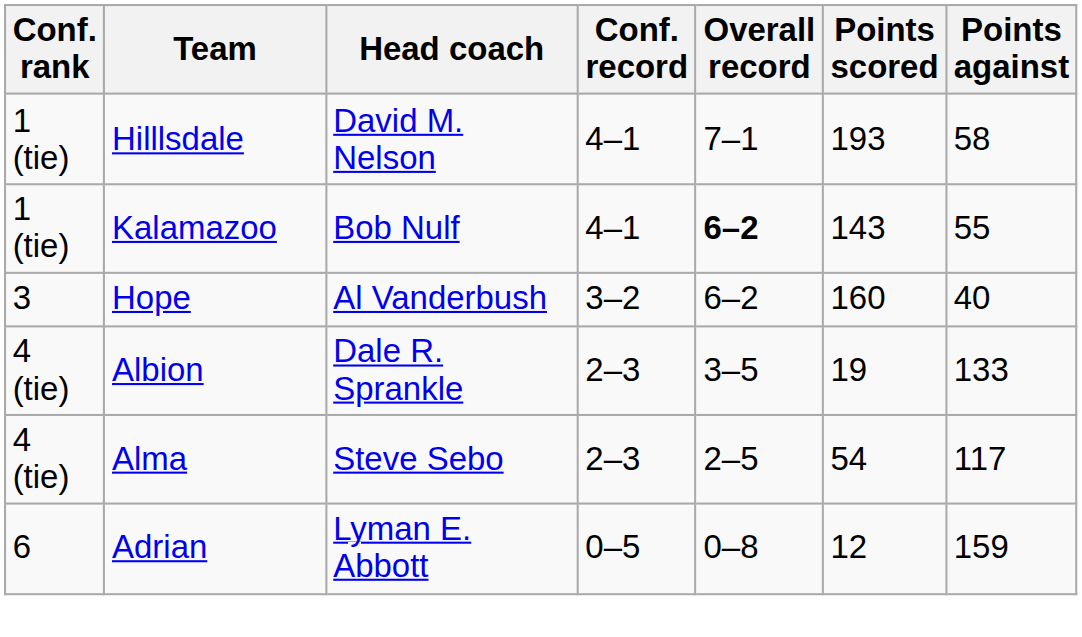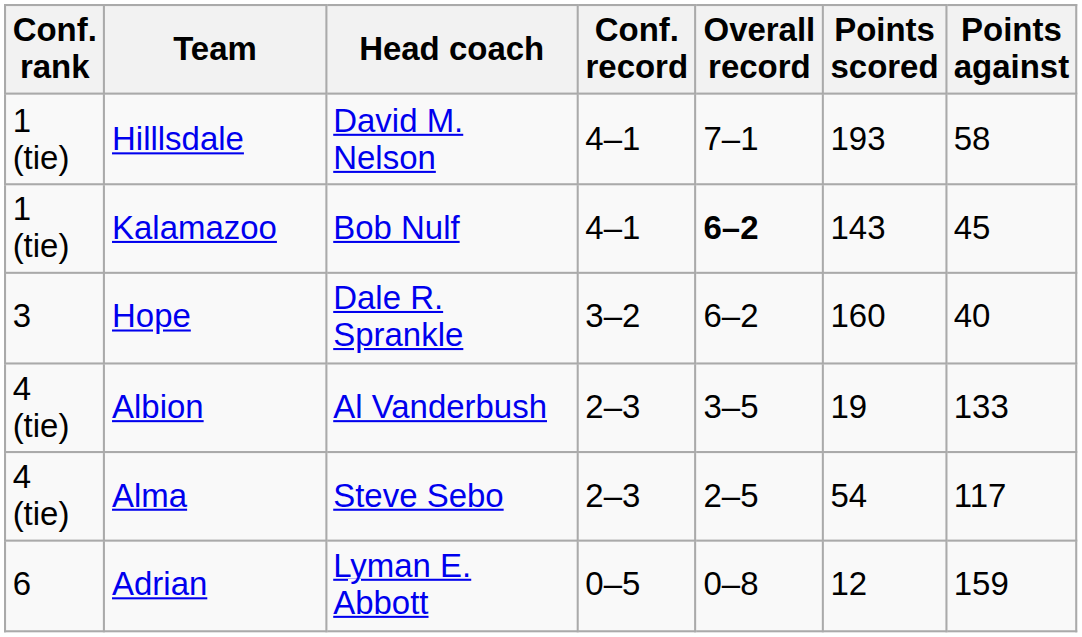 <table class="sortable wikitable".>
 <tr>
 <th width="25">Conf. rank</th>
 <th width="100">Team</th>
 <th width="115">Head coach</th>
 <th width="50">Conf. record</th>
 <th width="50">Overall record</th>
 <th width="50">Points scored</th>
 <th width="50">Points against</th>
 </tr>
 <tr align="left" bgcolor="">
 <td>1 (tie)</td>
 <td><a href='#'>Hilllsdale</a></td>
 <td><a href='#'>David M. Nelson</a></td>
 <td>4–1</td>
 <td>7–1</td>
 <td>193</td>
 <td>58</td>
 </tr>
 <tr align="left" bgcolor="">
 <td>1 (tie)</td>
 <td><a href='#'>Kalamazoo</a></td>
 <td><a href='#'>Bob Nulf</a></td>
 <td>4–1</td>
 <td><strong>6–2</strong></td>
 <td>143</td>
-<td>55</td>
+<td>45</td>
 </tr>
 <tr align="left" bgcolor="">
 <td>3</td>
 <td><a href='#'>Hope</a></td>
-<td><a href='#'>Al Vanderbush</a></td>
+<td><a href='#'>Dale R. Sprankle</a></td>
 <td>3–2</td>
 <td>6–2</td>
 <td>160</td>
 <td>40</td>
 </tr>
 <tr align="left" bgcolor="">
 <td>4 (tie)</td>
 <td><a href='#'>Albion</a></td>
-<td><a href='#'>Dale R. Sprankle</a></td>
+<td><a href='#'>Al Vanderbush</a></td>
 <td>2–3</td>
 <td>3–5</td>
 <td>19</td>
 <td>133</td>
 </tr>
 <tr align="left" bgcolor="">
 <td>4 (tie)</td>
 <td><a href='#'>Alma</a></td>
 <td><a href='#'>Steve Sebo</a></td>
 <td>2–3</td>
 <td>2–5</td>
 <td>54</td>
 <td>117</td>
 </tr>
 <tr align="left" bgcolor="">
 <td>6</td>
 <td><a href='#'>Adrian</a></td>
 <td><a href='#'>Lyman E. Abbott</a></td>
 <td>0–5</td>
 <td>0–8</td>
 <td>12</td>
 <td>159</td>
 </tr>
 </table>
